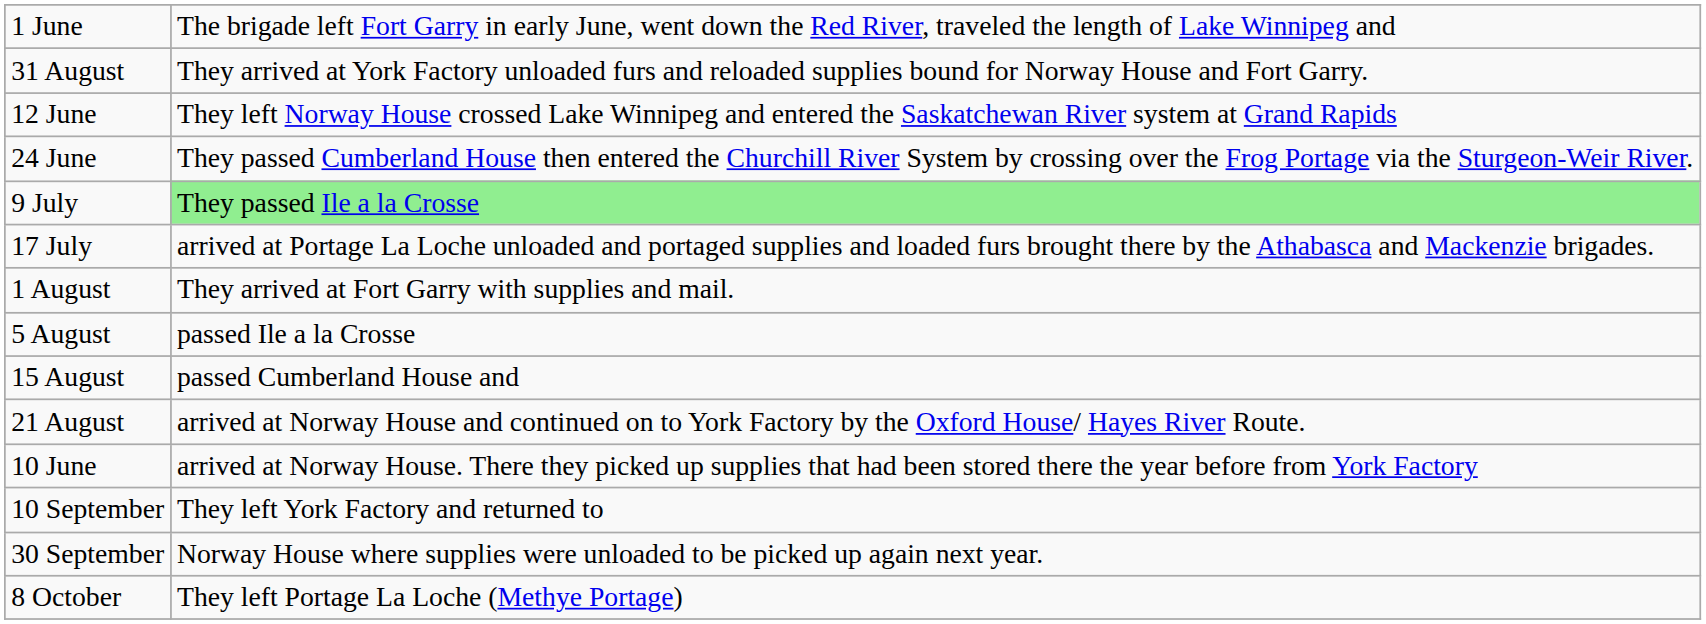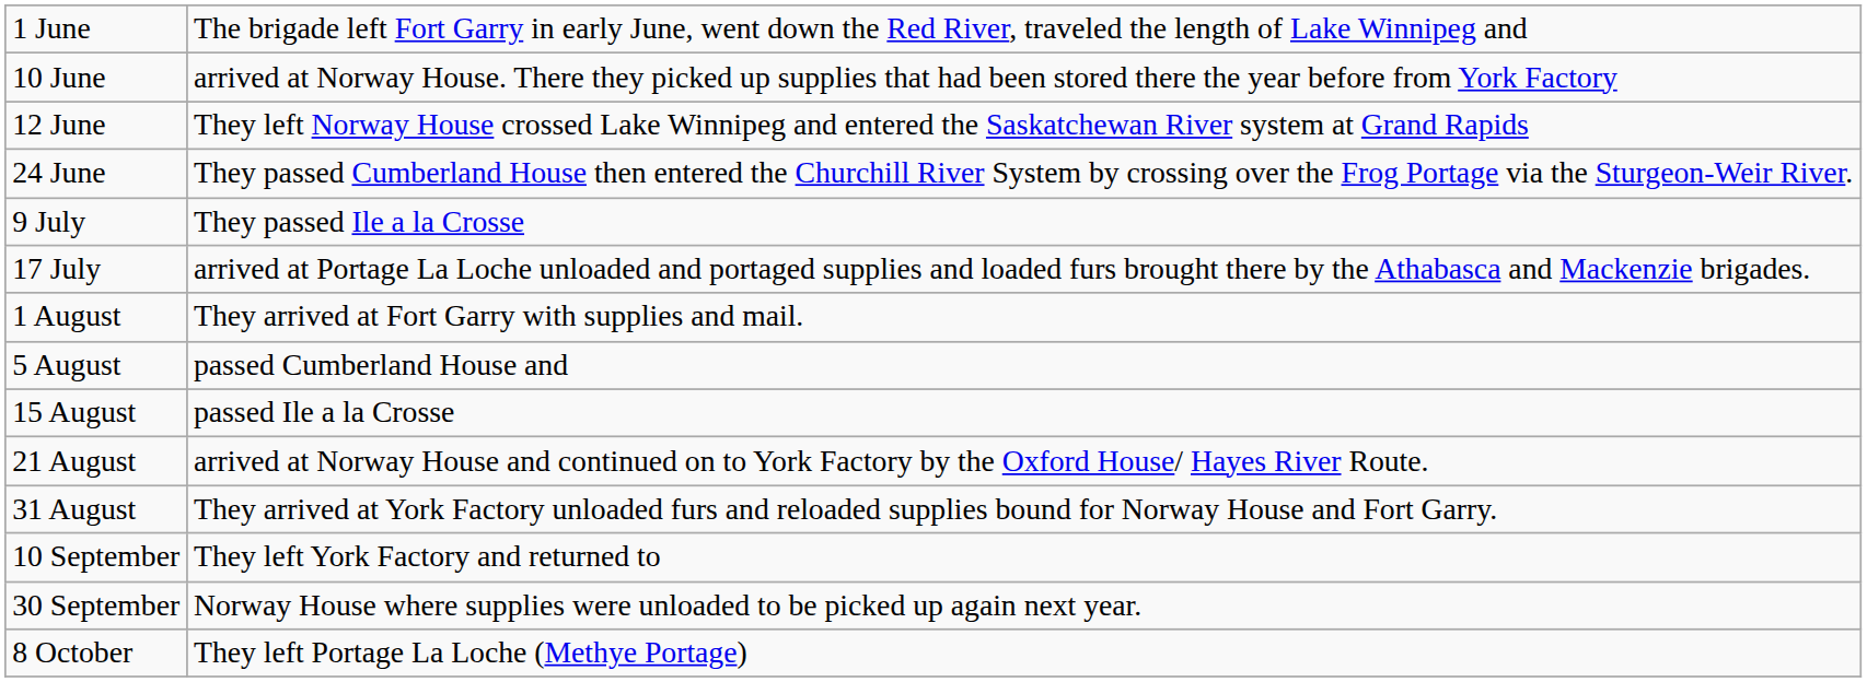 <table class="wikitable sortable">
 <tr>
 <td>1 June</td>
 <td>The brigade left <a href='#'>Fort Garry</a> in early June, went down the <a href='#'>Red River</a>, traveled the length of <a href='#'>Lake Winnipeg</a> and</td>
 </tr>
 <tr>
-<td>31 August</td>
-<td>They arrived at York Factory unloaded furs and reloaded supplies bound for Norway House and Fort Garry.</td>
+<td>10 June</td>
+<td>arrived at Norway House. There they picked up supplies that had been stored there the year before from <a href='#'>York Factory</a></td>
 </tr>
 <tr>
 <td>12 June</td>
 <td>They left <a href='#'>Norway House</a> crossed Lake Winnipeg and entered the <a href='#'>Saskatchewan River</a> system at <a href='#'>Grand Rapids</a></td>
 </tr>
 <tr>
 <td>24 June</td>
 <td>They passed <a href='#'>Cumberland House</a> then entered the <a href='#'>Churchill River</a> System by crossing over the <a href='#'>Frog Portage</a> via the <a href='#'>Sturgeon-Weir River</a>.</td>
 </tr>
 <tr>
 <td>9 July</td>
-<td style="background: lightgreen;">They passed <a href='#'>Ile a la Crosse</a></td>
+<td>They passed <a href='#'>Ile a la Crosse</a></td>
 </tr>
 <tr>
 <td>17 July</td>
 <td>arrived at Portage La Loche unloaded and portaged supplies and loaded furs brought there by the <a href='#'>Athabasca</a> and <a href='#'>Mackenzie</a> brigades.</td>
 </tr>
 <tr>
 <td>1 August</td>
 <td>They arrived at Fort Garry with supplies and mail.</td>
 </tr>
 <tr>
 <td>5 August</td>
-<td>passed Ile a la Crosse</td>
+<td>passed Cumberland House and</td>
 </tr>
 <tr>
 <td>15 August</td>
-<td>passed Cumberland House and</td>
+<td>passed Ile a la Crosse</td>
 </tr>
 <tr>
 <td>21 August</td>
 <td>arrived at Norway House and continued on to York Factory by the <a href='#'>Oxford House</a>/ <a href='#'>Hayes River</a> Route.</td>
 </tr>
 <tr>
-<td>10 June</td>
-<td>arrived at Norway House. There they picked up supplies that had been stored there the year before from <a href='#'>York Factory</a></td>
+<td>31 August</td>
+<td>They arrived at York Factory unloaded furs and reloaded supplies bound for Norway House and Fort Garry.</td>
 </tr>
 <tr>
 <td>10 September</td>
 <td>They left York Factory and returned to</td>
 </tr>
 <tr>
 <td>30 September</td>
 <td>Norway House where supplies were unloaded to be picked up again next year.</td>
 </tr>
 <tr>
 <td>8 October</td>
 <td>They left Portage La Loche (<a href='#'>Methye Portage</a>)</td>
 </tr>
 </table>
